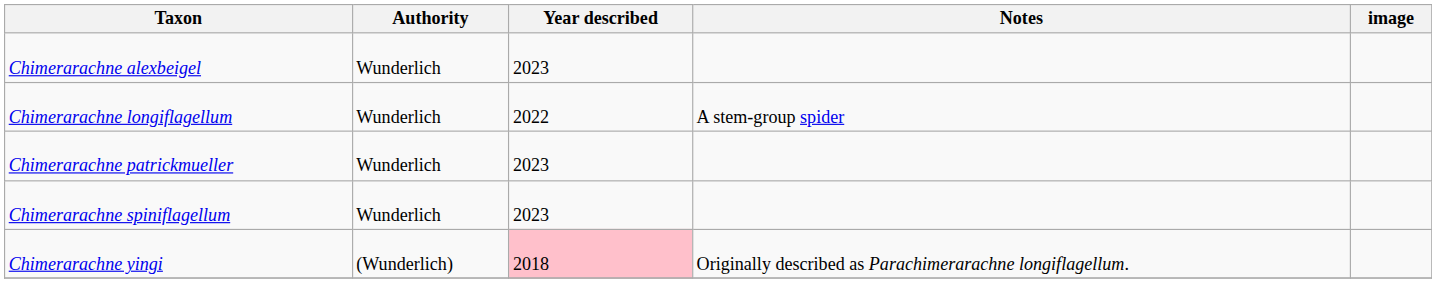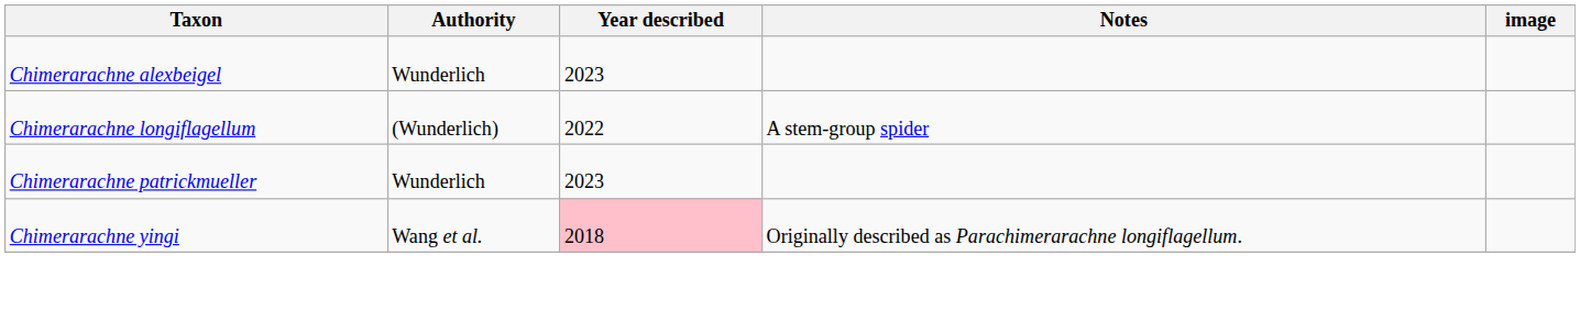 <table class="wikitable sortable" align="center" width="100%">
 <tr>
 <th>Taxon</th>
 <th>Authority</th>
 <th>Year described</th>
 <th>Notes</th>
 <th>image</th>
 </tr>
 <tr>
 <td><br><em><a href='#'>Chimerarachne alexbeigel</a></em></td>
 <td><br>Wunderlich</td>
 <td><br>2023</td>
 <td></td>
 <td></td>
 </tr>
 <tr>
 <td><br><em><a href='#'>Chimerarachne longiflagellum</a></em></td>
-<td><br>Wunderlich</td>
+<td><br>(Wunderlich)</td>
 <td><br>2022</td>
 <td><br>A stem-group <a href='#'>spider</a></td>
 <td></td>
 </tr>
 <tr>
 <td><br><em><a href='#'>Chimerarachne patrickmueller</a></em></td>
 <td><br>Wunderlich</td>
 <td><br>2023</td>
 <td></td>
 <td></td>
 </tr>
 <tr>
-<td><br><em><a href='#'>Chimerarachne spiniflagellum</a></em></td>
-<td><br>Wunderlich</td>
-<td><br>2023</td>
-<td></td>
-<td></td>
-</tr>
-<tr>
 <td><br><em><a href='#'>Chimerarachne yingi</a></em></td>
-<td><br>(Wunderlich)</td>
+<td><br>Wang <em>et al.</em></td>
 <td style="background: pink;"><br>2018</td>
 <td><br>Originally described as <em>Parachimerarachne longiflagellum</em>.</td>
 <td><br></td>
 </tr>
 <tr>
 </tr>
 </table>
